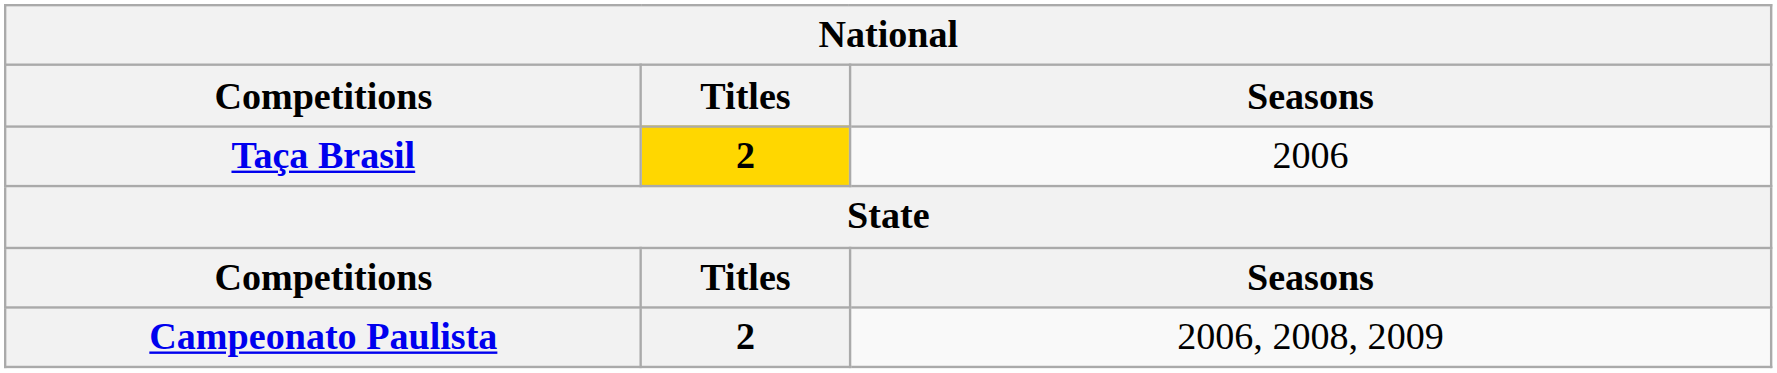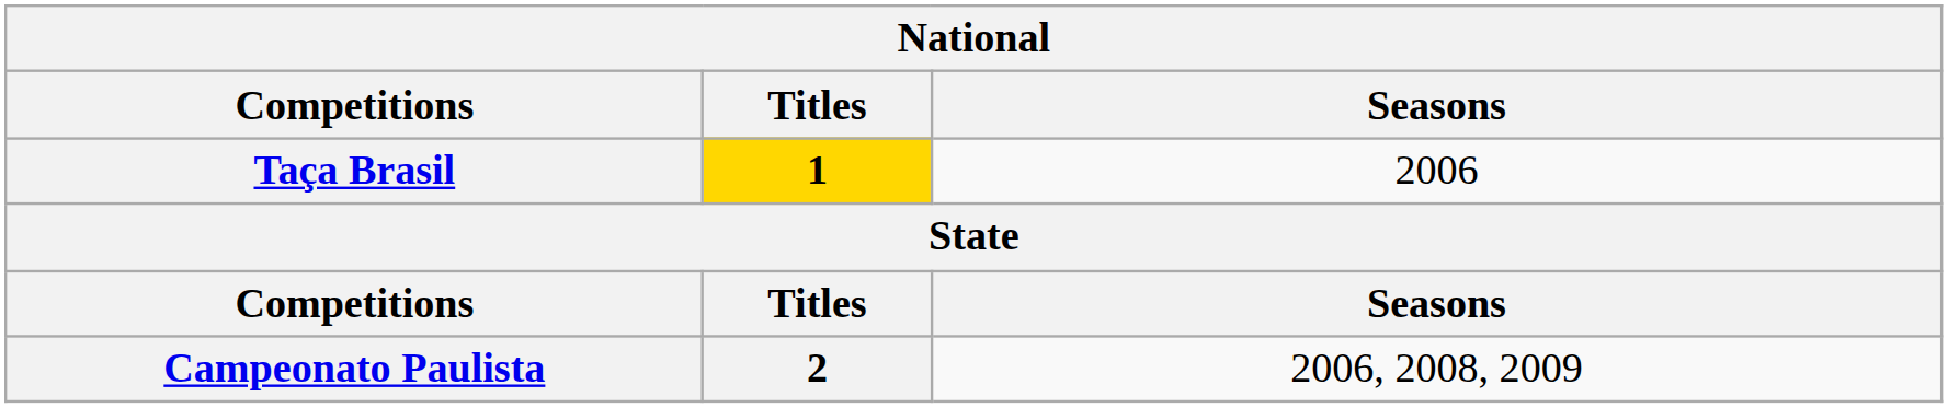 <table class="wikitable">
 <tr>
 <th colspan="3">National</th>
 </tr>
 <tr>
 <th style="width:260px">Competitions</th>
 <th style="width:80px">Titles</th>
 <th style="width:380px">Seasons</th>
 </tr>
 <tr>
 <th style="text-align:center"><a href='#'>Taça Brasil</a></th>
-<td bgcolor="gold" style="text-align:center"><strong>2</strong></td>
+<td bgcolor="gold" style="text-align:center"><strong>1</strong></td>
 <td style="text-align:center">2006</td>
 </tr>
 <tr>
 <th colspan="3">State</th>
 </tr>
 <tr>
 <th style="width:260px">Competitions</th>
 <th style="width:80px">Titles</th>
 <th style="width:380px">Seasons</th>
 </tr>
 <tr>
 <th style="text-align:center"><a href='#'>Campeonato Paulista</a></th>
 <th>2</th>
 <td style="text-align:center">2006, 2008, 2009</td>
 </tr>
 </table>
